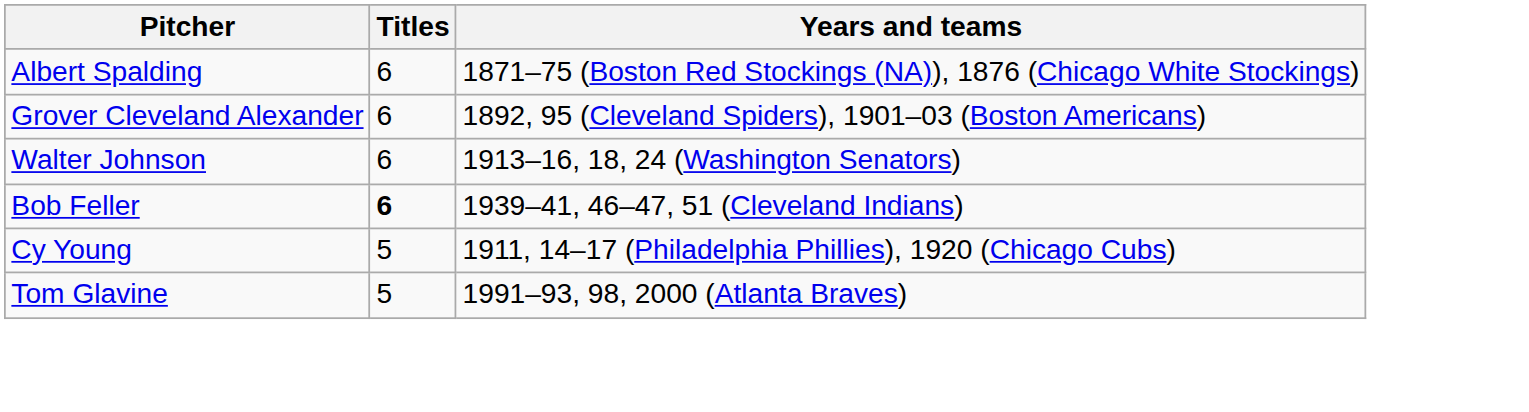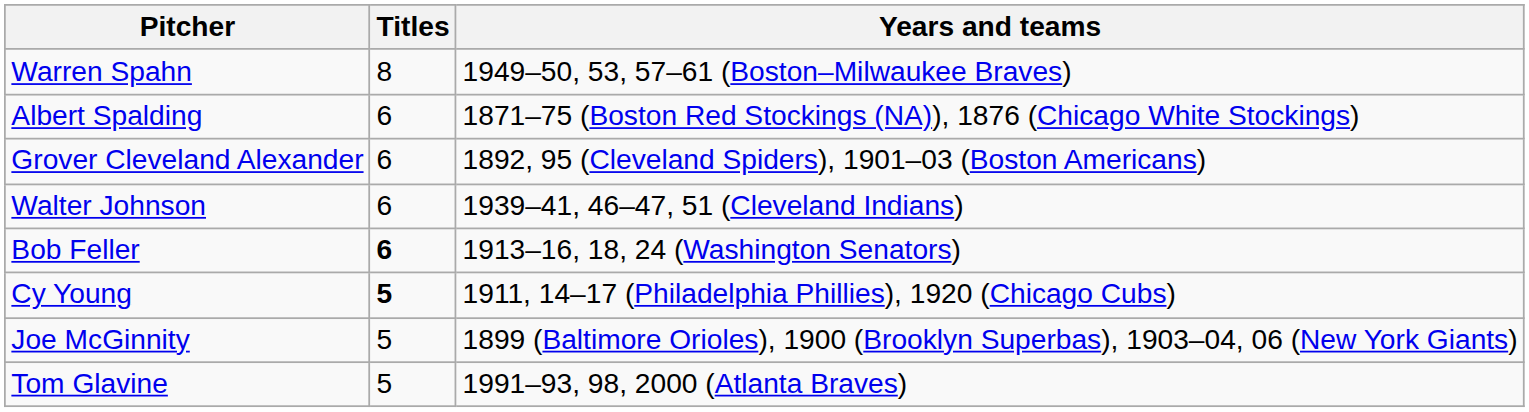 <table class="wikitable">
 <tr>
 <th>Pitcher</th>
 <th>Titles</th>
 <th>Years and teams</th>
+</tr>
+<tr>
+<td><a href='#'>Warren Spahn</a></td>
+<td>8</td>
+<td>1949–50, 53, 57–61 (<a href='#'>Boston–Milwaukee Braves</a>)</td>
 </tr>
 <tr>
 <td><a href='#'>Albert Spalding</a></td>
 <td>6</td>
 <td>1871–75 (<a href='#'>Boston Red Stockings (NA)</a>), 1876 (<a href='#'>Chicago White Stockings</a>)</td>
 </tr>
 <tr>
 <td><a href='#'>Grover Cleveland Alexander</a></td>
 <td>6</td>
 <td>1892, 95 (<a href='#'>Cleveland Spiders</a>), 1901–03 (<a href='#'>Boston Americans</a>)</td>
 </tr>
 <tr>
 <td><a href='#'>Walter Johnson</a></td>
 <td>6</td>
-<td>1913–16, 18, 24 (<a href='#'>Washington Senators</a>)</td>
+<td>1939–41, 46–47, 51 (<a href='#'>Cleveland Indians</a>)</td>
 </tr>
 <tr>
 <td><a href='#'>Bob Feller</a></td>
 <td><strong>6</strong></td>
-<td>1939–41, 46–47, 51 (<a href='#'>Cleveland Indians</a>)</td>
+<td>1913–16, 18, 24 (<a href='#'>Washington Senators</a>)</td>
 </tr>
 <tr>
 <td><a href='#'>Cy Young</a></td>
+<td><strong>5</strong></td>
+<td>1911, 14–17 (<a href='#'>Philadelphia Phillies</a>), 1920 (<a href='#'>Chicago Cubs</a>)</td>
+</tr>
+<tr>
+<td><a href='#'>Joe McGinnity</a></td>
 <td>5</td>
-<td>1911, 14–17 (<a href='#'>Philadelphia Phillies</a>), 1920 (<a href='#'>Chicago Cubs</a>)</td>
+<td>1899 (<a href='#'>Baltimore Orioles</a>), 1900 (<a href='#'>Brooklyn Superbas</a>), 1903–04, 06 (<a href='#'>New York Giants</a>)</td>
 </tr>
 <tr>
 <td><a href='#'>Tom Glavine</a></td>
 <td>5</td>
 <td>1991–93, 98, 2000 (<a href='#'>Atlanta Braves</a>)</td>
 </tr>
 </table>
